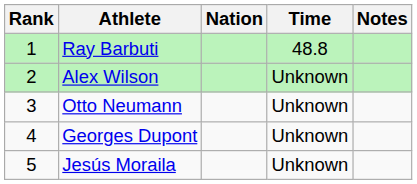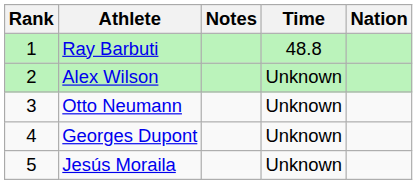 <table class="wikitable sortable" style="text-align:center">
 <tr>
 <th>Rank</th>
 <th>Athlete</th>
+<th>Notes</th>
+<th>Time</th>
 <th>Nation</th>
-<th>Time</th>
-<th>Notes</th>
 </tr>
 <tr bgcolor=bbf3bb>
 <td>1</td>
 <td align=left><a href='#'>Ray Barbuti</a></td>
+<td></td>
+<td>48.8</td>
 <td align=left></td>
-<td>48.8</td>
-<td></td>
 </tr>
 <tr bgcolor=bbf3bb>
 <td>2</td>
 <td align=left><a href='#'>Alex Wilson</a></td>
+<td></td>
+<td>Unknown</td>
 <td align=left></td>
-<td>Unknown</td>
-<td></td>
 </tr>
 <tr>
 <td>3</td>
 <td align=left><a href='#'>Otto Neumann</a></td>
+<td></td>
+<td>Unknown</td>
 <td align=left></td>
-<td>Unknown</td>
-<td></td>
 </tr>
 <tr>
 <td>4</td>
 <td align=left><a href='#'>Georges Dupont</a></td>
+<td></td>
+<td>Unknown</td>
 <td align=left></td>
-<td>Unknown</td>
-<td></td>
 </tr>
 <tr>
 <td>5</td>
 <td align=left><a href='#'>Jesús Moraila</a></td>
+<td></td>
+<td>Unknown</td>
 <td align=left></td>
-<td>Unknown</td>
-<td></td>
 </tr>
 </table>
